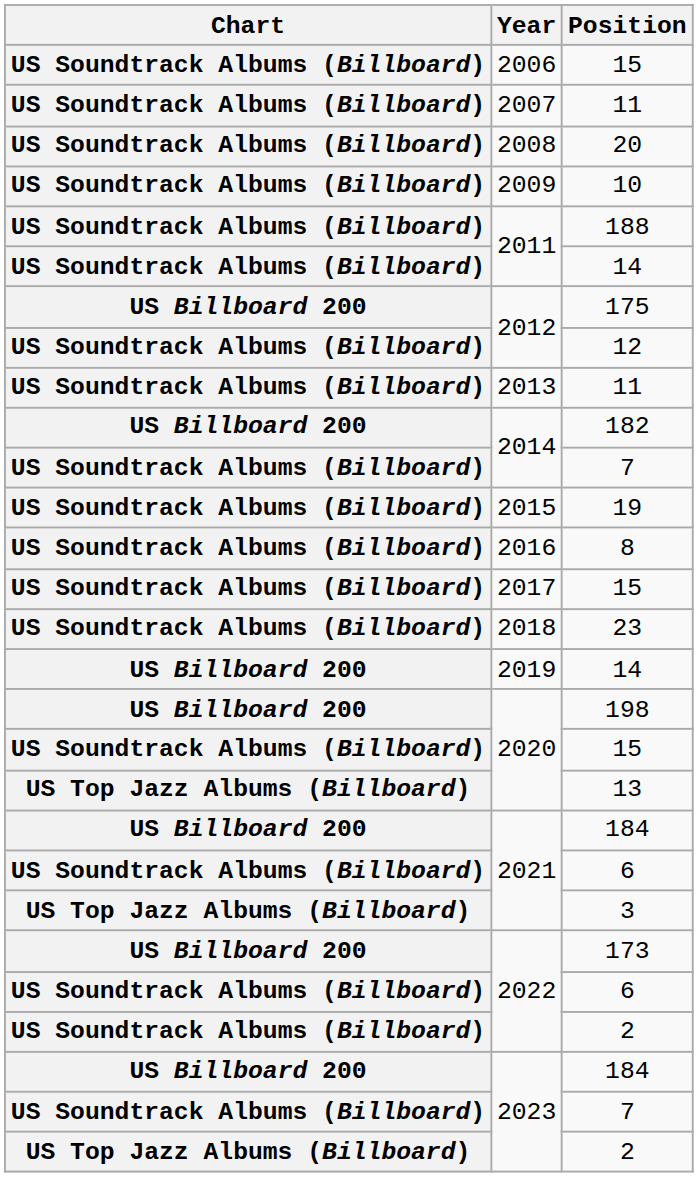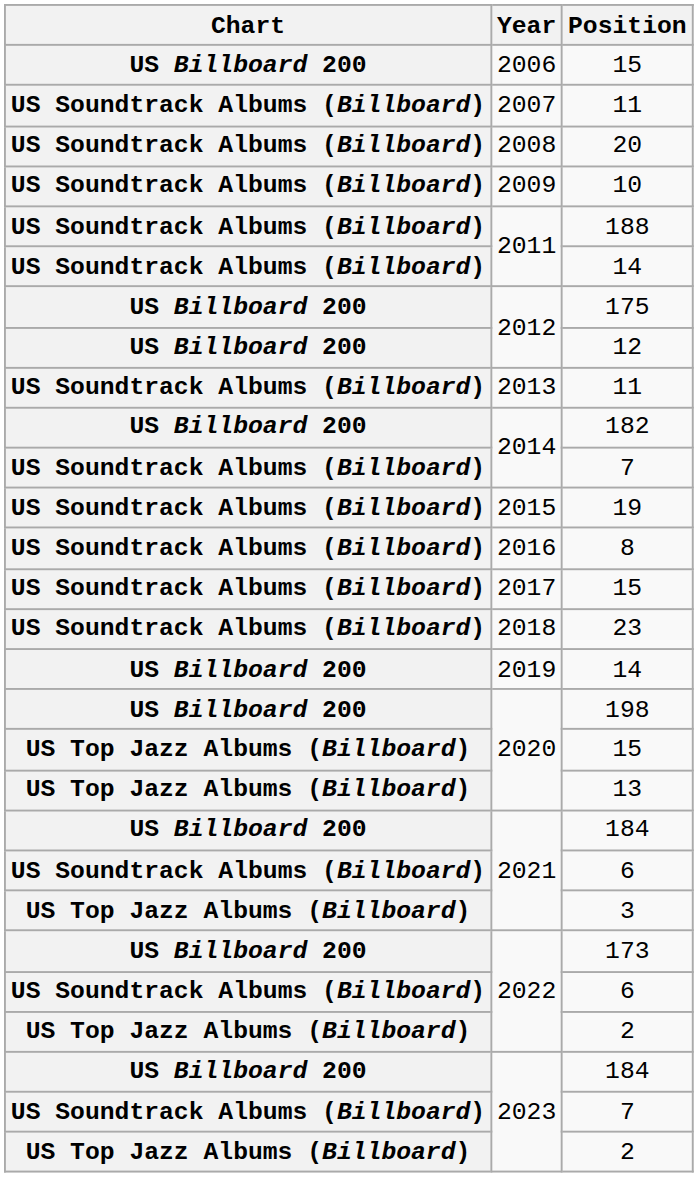 <table class="wikitable plainrowheaders" style="text-align:center">
 <tr>
 <th scope="col">Chart</th>
 <th scope="col">Year</th>
 <th scope="col">Position</th>
 </tr>
 <tr>
-<th scope="row">US Soundtrack Albums (<em>Billboard</em>)</th>
+<th scope="row">US <em>Billboard</em> 200</th>
 <td>2006</td>
 <td>15</td>
 </tr>
 <tr>
 <th scope="row">US Soundtrack Albums (<em>Billboard</em>)</th>
 <td>2007</td>
 <td>11</td>
 </tr>
 <tr>
 <th scope="row">US Soundtrack Albums (<em>Billboard</em>)</th>
 <td>2008</td>
 <td>20</td>
 </tr>
 <tr>
 <th scope="row">US Soundtrack Albums (<em>Billboard</em>)</th>
 <td>2009</td>
 <td>10</td>
 </tr>
 <tr>
 <th scope="row">US Soundtrack Albums (<em>Billboard</em>)</th>
 <td rowspan="2">2011</td>
 <td>188</td>
 </tr>
 <tr>
 <th scope="row">US Soundtrack Albums (<em>Billboard</em>)</th>
 <td>14</td>
 </tr>
 <tr>
 <th scope="row">US <em>Billboard</em> 200</th>
 <td rowspan="2">2012</td>
 <td>175</td>
 </tr>
 <tr>
-<th scope="row">US Soundtrack Albums (<em>Billboard</em>)</th>
+<th scope="row">US <em>Billboard</em> 200</th>
 <td>12</td>
 </tr>
 <tr>
 <th scope="row">US Soundtrack Albums (<em>Billboard</em>)</th>
 <td>2013</td>
 <td>11</td>
 </tr>
 <tr>
 <th scope="row">US <em>Billboard</em> 200</th>
 <td rowspan="2">2014</td>
 <td>182</td>
 </tr>
 <tr>
 <th scope="row">US Soundtrack Albums (<em>Billboard</em>)</th>
 <td>7</td>
 </tr>
 <tr>
 <th scope="row">US Soundtrack Albums (<em>Billboard</em>)</th>
 <td>2015</td>
 <td>19</td>
 </tr>
 <tr>
 <th scope="row">US Soundtrack Albums (<em>Billboard</em>)</th>
 <td>2016</td>
 <td>8</td>
 </tr>
 <tr>
 <th scope="row">US Soundtrack Albums (<em>Billboard</em>)</th>
 <td>2017</td>
 <td>15</td>
 </tr>
 <tr>
 <th scope="row">US Soundtrack Albums (<em>Billboard</em>)</th>
 <td>2018</td>
 <td>23</td>
 </tr>
 <tr>
 <th scope="row">US <em>Billboard</em> 200</th>
 <td>2019</td>
 <td>14</td>
 </tr>
 <tr>
 <th scope="row">US <em>Billboard</em> 200</th>
 <td rowspan="3">2020</td>
 <td>198</td>
 </tr>
 <tr>
-<th scope="row">US Soundtrack Albums (<em>Billboard</em>)</th>
+<th scope="row">US Top Jazz Albums (<em>Billboard</em>)</th>
 <td>15</td>
 </tr>
 <tr>
 <th scope="row">US Top Jazz Albums (<em>Billboard</em>)</th>
 <td>13</td>
 </tr>
 <tr>
 <th scope="row">US <em>Billboard</em> 200</th>
 <td rowspan="3">2021</td>
 <td>184</td>
 </tr>
 <tr>
 <th scope="row">US Soundtrack Albums (<em>Billboard</em>)</th>
 <td>6</td>
 </tr>
 <tr>
 <th scope="row">US Top Jazz Albums (<em>Billboard</em>)</th>
 <td>3</td>
 </tr>
 <tr>
 <th scope="row">US <em>Billboard</em> 200</th>
 <td rowspan="3">2022</td>
 <td>173</td>
 </tr>
 <tr>
 <th scope="row">US Soundtrack Albums (<em>Billboard</em>)</th>
 <td>6</td>
 </tr>
 <tr>
-<th scope="row">US Soundtrack Albums (<em>Billboard</em>)</th>
+<th scope="row">US Top Jazz Albums (<em>Billboard</em>)</th>
 <td>2</td>
 </tr>
 <tr>
 <th scope="row">US <em>Billboard</em> 200</th>
 <td rowspan="3">2023</td>
 <td>184</td>
 </tr>
 <tr>
 <th scope="row">US Soundtrack Albums (<em>Billboard</em>)</th>
 <td>7</td>
 </tr>
 <tr>
 <th scope="row">US Top Jazz Albums (<em>Billboard</em>)</th>
 <td>2</td>
 </tr>
 </table>
